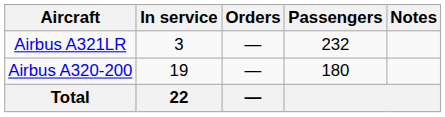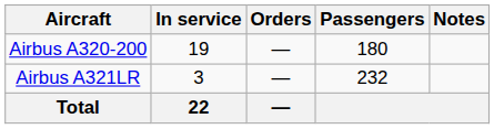 <table class="wikitable" style="margin:1em auto; border-collapse:collapse;text-align:center">
 <tr>
 <th>Aircraft</th>
 <th>In service</th>
 <th>Orders</th>
 <th>Passengers</th>
 <th>Notes</th>
 </tr>
 <tr>
+<td><a href='#'>Airbus A320-200</a></td>
+<td>19</td>
+<td>—</td>
+<td>180</td>
+<td></td>
+</tr>
+<tr>
 <td><a href='#'>Airbus A321LR</a></td>
 <td>3</td>
 <td>—</td>
 <td>232</td>
-<td></td>
-</tr>
-<tr>
-<td><a href='#'>Airbus A320-200</a></td>
-<td>19</td>
-<td>—</td>
-<td>180</td>
 <td></td>
 </tr>
 <tr>
 <th>Total</th>
 <th>22</th>
 <th>—</th>
 <th colspan="2"></th>
 </tr>
 </table>
